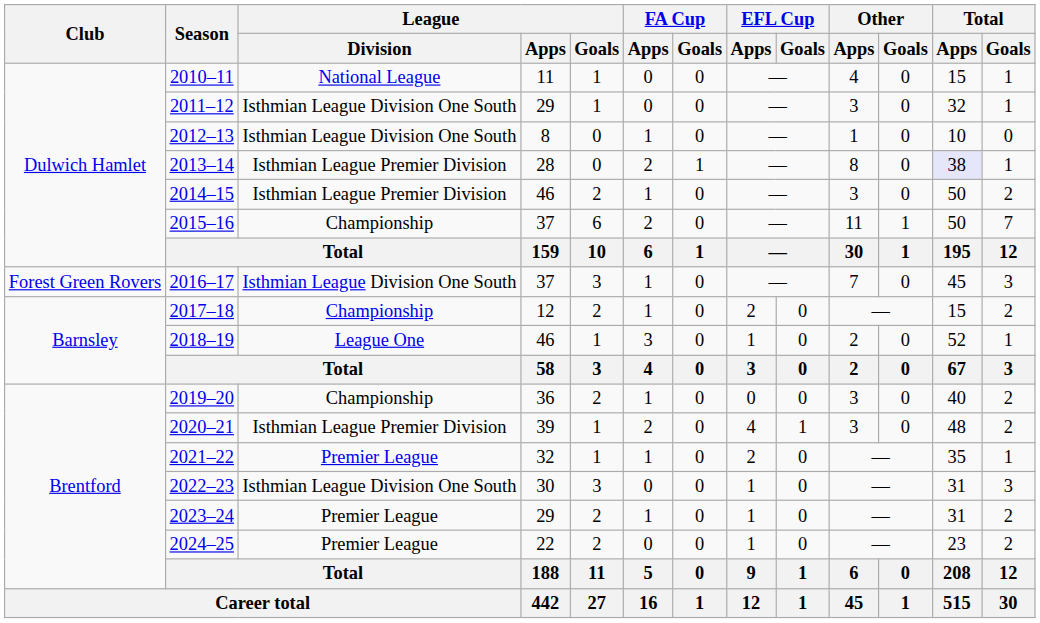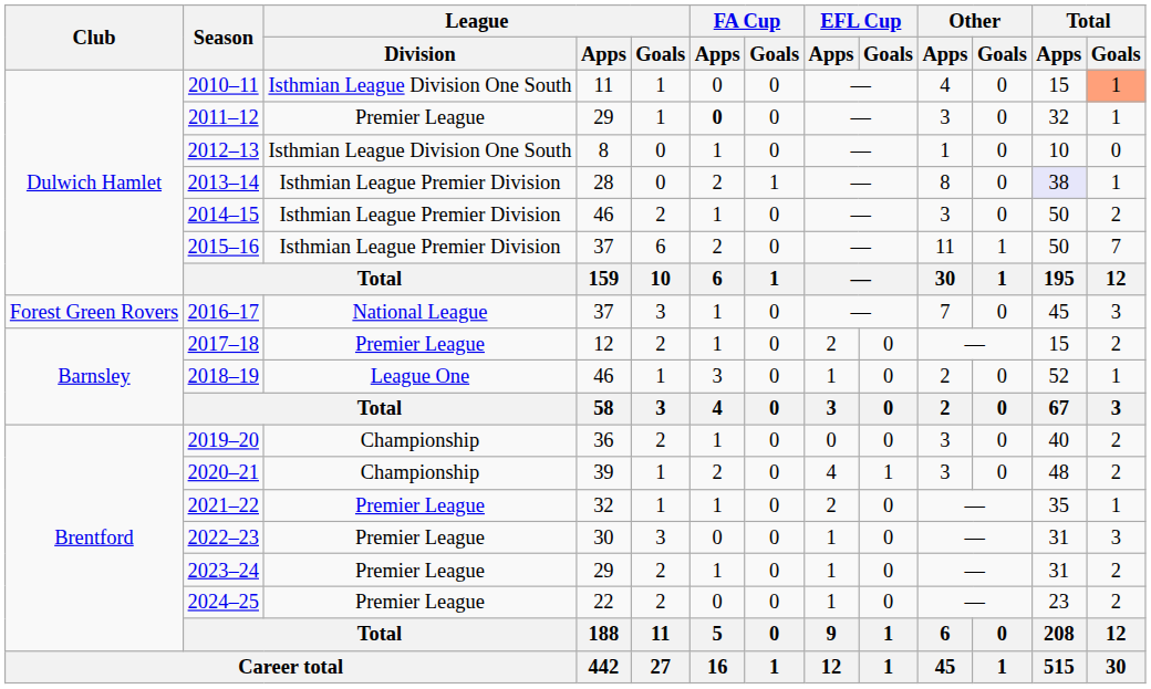 <table class="wikitable" style="text-align:center">
 <tr>
 <th rowspan="2">Club</th>
 <th rowspan="2">Season</th>
 <th colspan="3">League</th>
 <th colspan="2"><a href='#'>FA Cup</a></th>
 <th colspan="2"><a href='#'>EFL Cup</a></th>
 <th colspan="2">Other</th>
 <th colspan="2">Total</th>
 </tr>
 <tr>
 <th>Division</th>
 <th>Apps</th>
 <th>Goals</th>
 <th>Apps</th>
 <th>Goals</th>
 <th>Apps</th>
 <th>Goals</th>
 <th>Apps</th>
 <th>Goals</th>
 <th>Apps</th>
 <th>Goals</th>
 </tr>
 <tr>
 <td rowspan="7"><a href='#'>Dulwich Hamlet</a></td>
 <td><a href='#'>2010–11</a></td>
-<td><a href='#'>National League</a></td>
+<td><a href='#'>Isthmian League</a> Division One South</td>
 <td>11</td>
 <td>1</td>
 <td>0</td>
 <td>0</td>
 <td colspan="2">―</td>
 <td>4</td>
 <td>0</td>
 <td>15</td>
-<td>1</td>
+<td style="background: lightsalmon;">1</td>
 </tr>
 <tr>
 <td><a href='#'>2011–12</a></td>
-<td>Isthmian League Division One South</td>
+<td>Premier League</td>
 <td>29</td>
 <td>1</td>
-<td>0</td>
+<td><strong>0</strong></td>
 <td>0</td>
 <td colspan="2">―</td>
 <td>3</td>
 <td>0</td>
 <td>32</td>
 <td>1</td>
 </tr>
 <tr>
 <td><a href='#'>2012–13</a></td>
 <td>Isthmian League Division One South</td>
 <td>8</td>
 <td>0</td>
 <td>1</td>
 <td>0</td>
 <td colspan="2">―</td>
 <td>1</td>
 <td>0</td>
 <td>10</td>
 <td>0</td>
 </tr>
 <tr>
 <td><a href='#'>2013–14</a></td>
 <td>Isthmian League Premier Division</td>
 <td>28</td>
 <td>0</td>
 <td>2</td>
 <td>1</td>
 <td colspan="2">―</td>
 <td>8</td>
 <td>0</td>
 <td style="background: lavender;">38</td>
 <td>1</td>
 </tr>
 <tr>
 <td><a href='#'>2014–15</a></td>
 <td>Isthmian League Premier Division</td>
 <td>46</td>
 <td>2</td>
 <td>1</td>
 <td>0</td>
 <td colspan="2">―</td>
 <td>3</td>
 <td>0</td>
 <td>50</td>
 <td>2</td>
 </tr>
 <tr>
 <td><a href='#'>2015–16</a></td>
-<td>Championship</td>
+<td>Isthmian League Premier Division</td>
 <td>37</td>
 <td>6</td>
 <td>2</td>
 <td>0</td>
 <td colspan="2">―</td>
 <td>11</td>
 <td>1</td>
 <td>50</td>
 <td>7</td>
 </tr>
 <tr>
 <th colspan="2">Total</th>
 <th>159</th>
 <th>10</th>
 <th>6</th>
 <th>1</th>
 <th colspan="2">―</th>
 <th>30</th>
 <th>1</th>
 <th>195</th>
 <th>12</th>
 </tr>
 <tr>
 <td><a href='#'>Forest Green Rovers</a></td>
 <td><a href='#'>2016–17</a></td>
-<td><a href='#'>Isthmian League</a> Division One South</td>
+<td><a href='#'>National League</a></td>
 <td>37</td>
 <td>3</td>
 <td>1</td>
 <td>0</td>
 <td colspan="2">―</td>
 <td>7</td>
 <td>0</td>
 <td>45</td>
 <td>3</td>
 </tr>
 <tr>
 <td rowspan="3"><a href='#'>Barnsley</a></td>
 <td><a href='#'>2017–18</a></td>
-<td><a href='#'>Championship</a></td>
+<td><a href='#'>Premier League</a></td>
 <td>12</td>
 <td>2</td>
 <td>1</td>
 <td>0</td>
 <td>2</td>
 <td>0</td>
 <td colspan="2">―</td>
 <td>15</td>
 <td>2</td>
 </tr>
 <tr>
 <td><a href='#'>2018–19</a></td>
 <td><a href='#'>League One</a></td>
 <td>46</td>
 <td>1</td>
 <td>3</td>
 <td>0</td>
 <td>1</td>
 <td>0</td>
 <td>2</td>
 <td>0</td>
 <td>52</td>
 <td>1</td>
 </tr>
 <tr>
 <th colspan="2">Total</th>
 <th>58</th>
 <th>3</th>
 <th>4</th>
 <th>0</th>
 <th>3</th>
 <th>0</th>
 <th>2</th>
 <th>0</th>
 <th>67</th>
 <th>3</th>
 </tr>
 <tr>
 <td rowspan="7"><a href='#'>Brentford</a></td>
 <td><a href='#'>2019–20</a></td>
 <td>Championship</td>
 <td>36</td>
 <td>2</td>
 <td>1</td>
 <td>0</td>
 <td>0</td>
 <td>0</td>
 <td>3</td>
 <td>0</td>
 <td>40</td>
 <td>2</td>
 </tr>
 <tr>
 <td><a href='#'>2020–21</a></td>
-<td>Isthmian League Premier Division</td>
+<td>Championship</td>
 <td>39</td>
 <td>1</td>
 <td>2</td>
 <td>0</td>
 <td>4</td>
 <td>1</td>
 <td>3</td>
 <td>0</td>
 <td>48</td>
 <td>2</td>
 </tr>
 <tr>
 <td><a href='#'>2021–22</a></td>
 <td><a href='#'>Premier League</a></td>
 <td>32</td>
 <td>1</td>
 <td>1</td>
 <td>0</td>
 <td>2</td>
 <td>0</td>
 <td colspan="2">―</td>
 <td>35</td>
 <td>1</td>
 </tr>
 <tr>
 <td><a href='#'>2022–23</a></td>
-<td>Isthmian League Division One South</td>
+<td>Premier League</td>
 <td>30</td>
 <td>3</td>
 <td>0</td>
 <td>0</td>
 <td>1</td>
 <td>0</td>
 <td colspan="2">―</td>
 <td>31</td>
 <td>3</td>
 </tr>
 <tr>
 <td><a href='#'>2023–24</a></td>
 <td>Premier League</td>
 <td>29</td>
 <td>2</td>
 <td>1</td>
 <td>0</td>
 <td>1</td>
 <td>0</td>
 <td colspan="2">―</td>
 <td>31</td>
 <td>2</td>
 </tr>
 <tr>
 <td><a href='#'>2024–25</a></td>
 <td>Premier League</td>
 <td>22</td>
 <td>2</td>
 <td>0</td>
 <td>0</td>
 <td>1</td>
 <td>0</td>
 <td colspan="2">―</td>
 <td>23</td>
 <td>2</td>
 </tr>
 <tr>
 <th colspan="2">Total</th>
 <th>188</th>
 <th>11</th>
 <th>5</th>
 <th>0</th>
 <th>9</th>
 <th>1</th>
 <th>6</th>
 <th>0</th>
 <th>208</th>
 <th>12</th>
 </tr>
 <tr>
 <th colspan="3">Career total</th>
 <th>442</th>
 <th>27</th>
 <th>16</th>
 <th>1</th>
 <th>12</th>
 <th>1</th>
 <th>45</th>
 <th>1</th>
 <th>515</th>
 <th>30</th>
 </tr>
 </table>
